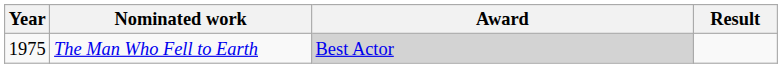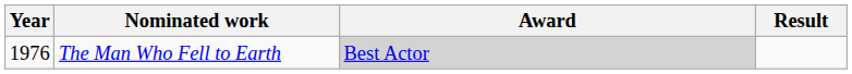 <table class="wikitable">
 <tr>
 <th>Year</th>
 <th style="width:220px;">Nominated work</th>
 <th style="width:325px;">Award</th>
 <th width="65">Result</th>
 </tr>
 <tr>
-<td>1975</td>
+<td>1976</td>
 <td><em><a href='#'>The Man Who Fell to Earth</a></em></td>
 <td style="background: lightgrey;"><a href='#'>Best Actor</a></td>
 <td></td>
 </tr>
 </table>
